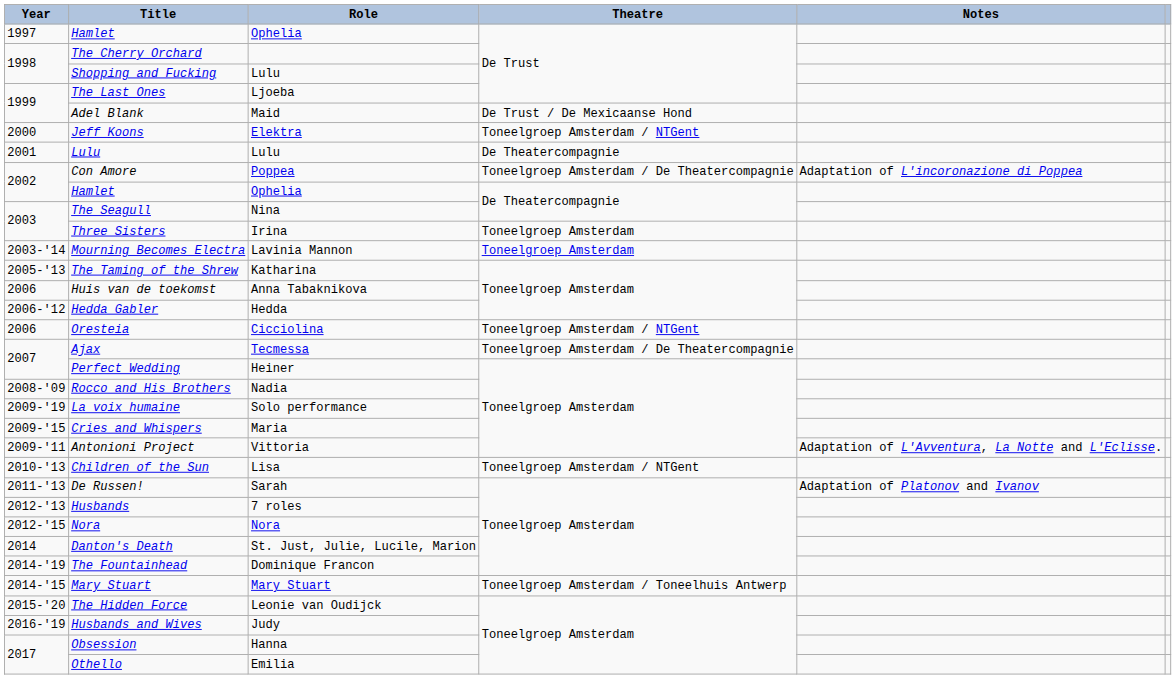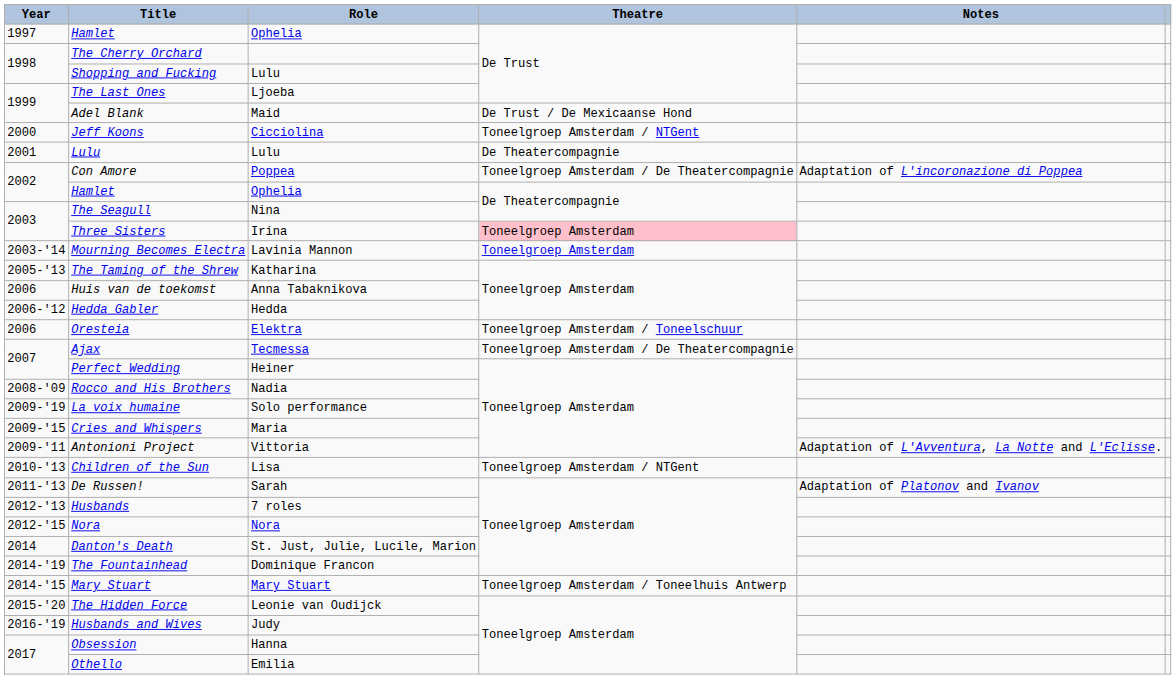 <table class="wikitable">
 <tr>
 <th style="background:#B0C4DE;">Year</th>
 <th style="background:#B0C4DE;">Title</th>
 <th style="background:#B0C4DE;">Role</th>
 <th style="background:#B0C4DE;">Theatre</th>
 <th style="background:#B0C4DE;">Notes</th>
 <th style="background:#B0C4DE;" class="unsortable"></th>
 </tr>
 <tr>
 <td>1997</td>
 <td><em><a href='#'>Hamlet</a></em></td>
 <td><a href='#'>Ophelia</a></td>
 <td rowspan=4>De Trust</td>
 <td></td>
 <td></td>
 </tr>
 <tr>
 <td rowspan=2>1998</td>
 <td><em><a href='#'>The Cherry Orchard</a></em></td>
 <td></td>
 <td></td>
 <td></td>
 </tr>
 <tr>
 <td><em><a href='#'>Shopping and Fucking</a></em></td>
 <td>Lulu</td>
 <td></td>
 <td></td>
 </tr>
 <tr>
 <td rowspan=2>1999</td>
 <td><em><a href='#'>The Last Ones</a></em></td>
 <td>Ljoeba</td>
 <td></td>
 <td></td>
 </tr>
 <tr>
 <td><em>Adel Blank</em></td>
 <td>Maid</td>
 <td>De Trust / De Mexicaanse Hond</td>
 <td></td>
 <td></td>
 </tr>
 <tr>
 <td>2000</td>
 <td><em><a href='#'>Jeff Koons</a></em></td>
-<td><a href='#'>Elektra</a></td>
+<td><a href='#'>Cicciolina</a></td>
 <td>Toneelgroep Amsterdam / <a href='#'>NTGent</a></td>
 <td></td>
 <td></td>
 </tr>
 <tr>
 <td>2001</td>
 <td><em><a href='#'>Lulu</a></em></td>
 <td>Lulu</td>
 <td>De Theatercompagnie</td>
 <td></td>
 <td></td>
 </tr>
 <tr>
 <td rowspan=2>2002</td>
 <td><em>Con Amore</em></td>
 <td><a href='#'>Poppea</a></td>
 <td>Toneelgroep Amsterdam / De Theatercompagnie</td>
 <td>Adaptation of <em><a href='#'>L'incoronazione di Poppea</a></em></td>
 <td></td>
 </tr>
 <tr>
 <td><em><a href='#'>Hamlet</a></em></td>
 <td><a href='#'>Ophelia</a></td>
 <td rowspan=2>De Theatercompagnie</td>
 <td></td>
 <td></td>
 </tr>
 <tr>
 <td rowspan=2>2003</td>
 <td><em><a href='#'>The Seagull</a></em></td>
 <td>Nina</td>
 <td></td>
 <td></td>
 </tr>
 <tr>
 <td><em><a href='#'>Three Sisters</a></em></td>
 <td>Irina</td>
-<td>Toneelgroep Amsterdam</td>
+<td style="background: pink;">Toneelgroep Amsterdam</td>
 <td></td>
 <td></td>
 </tr>
 <tr>
 <td>2003-'14</td>
 <td><em><a href='#'>Mourning Becomes Electra</a></em></td>
 <td>Lavinia Mannon</td>
 <td><a href='#'>Toneelgroep Amsterdam</a></td>
 <td></td>
 <td></td>
 </tr>
 <tr>
 <td>2005-'13</td>
 <td><em><a href='#'>The Taming of the Shrew</a></em></td>
 <td>Katharina</td>
 <td rowspan=3>Toneelgroep Amsterdam</td>
 <td></td>
 <td></td>
 </tr>
 <tr>
 <td>2006</td>
 <td><em>Huis van de toekomst</em></td>
 <td>Anna Tabaknikova</td>
 <td></td>
 <td></td>
 </tr>
 <tr>
 <td>2006-'12</td>
 <td><em><a href='#'>Hedda Gabler</a></em></td>
 <td>Hedda</td>
 <td></td>
 <td></td>
 </tr>
 <tr>
 <td>2006</td>
 <td><em><a href='#'>Oresteia</a></em></td>
-<td><a href='#'>Cicciolina</a></td>
-<td>Toneelgroep Amsterdam / <a href='#'>NTGent</a></td>
+<td><a href='#'>Elektra</a></td>
+<td>Toneelgroep Amsterdam / <a href='#'>Toneelschuur</a></td>
 <td></td>
 <td></td>
 </tr>
 <tr>
 <td rowspan=2>2007</td>
 <td><em><a href='#'>Ajax</a></em></td>
 <td><a href='#'>Tecmessa</a></td>
 <td>Toneelgroep Amsterdam / De Theatercompagnie</td>
 <td></td>
 <td></td>
 </tr>
 <tr>
 <td><em><a href='#'>Perfect Wedding</a></em></td>
 <td>Heiner</td>
 <td rowspan=5>Toneelgroep Amsterdam</td>
 <td></td>
 <td></td>
 </tr>
 <tr>
 <td>2008-'09</td>
 <td><em><a href='#'>Rocco and His Brothers</a></em></td>
 <td>Nadia</td>
 <td></td>
 <td></td>
 </tr>
 <tr>
 <td>2009-'19</td>
 <td><em><a href='#'>La voix humaine</a></em></td>
 <td>Solo performance</td>
 <td></td>
 <td></td>
 </tr>
 <tr>
 <td>2009-'15</td>
 <td><em><a href='#'>Cries and Whispers</a></em></td>
 <td>Maria</td>
 <td></td>
 <td></td>
 </tr>
 <tr>
 <td>2009-'11</td>
 <td><em>Antonioni Project</em></td>
 <td>Vittoria</td>
 <td>Adaptation of <em><a href='#'>L'Avventura</a></em>, <em><a href='#'>La Notte</a></em> and <em><a href='#'>L'Eclisse</a></em>.</td>
 <td></td>
 </tr>
 <tr>
 <td>2010-'13</td>
 <td><em><a href='#'>Children of the Sun</a></em></td>
 <td>Lisa</td>
 <td>Toneelgroep Amsterdam / NTGent</td>
 <td></td>
 <td></td>
 </tr>
 <tr>
 <td>2011-'13</td>
 <td><em>De Russen!</em></td>
 <td>Sarah</td>
 <td rowspan=5>Toneelgroep Amsterdam</td>
 <td>Adaptation of <em><a href='#'>Platonov</a></em> and <em><a href='#'>Ivanov</a></em></td>
 <td></td>
 </tr>
 <tr>
 <td>2012-'13</td>
 <td><em><a href='#'>Husbands</a></em></td>
 <td>7 roles</td>
 <td></td>
 <td></td>
 </tr>
 <tr>
 <td>2012-'15</td>
 <td><em><a href='#'>Nora</a></em></td>
 <td><a href='#'>Nora</a></td>
 <td></td>
 <td></td>
 </tr>
 <tr>
 <td>2014</td>
 <td><em><a href='#'>Danton's Death</a></em></td>
 <td>St. Just, Julie, Lucile, Marion</td>
 <td></td>
 <td></td>
 </tr>
 <tr>
 <td>2014-'19</td>
 <td><em><a href='#'>The Fountainhead</a></em></td>
 <td>Dominique Francon</td>
 <td></td>
 <td></td>
 </tr>
 <tr>
 <td>2014-'15</td>
 <td><em><a href='#'>Mary Stuart</a></em></td>
 <td><a href='#'>Mary Stuart</a></td>
 <td>Toneelgroep Amsterdam / Toneelhuis Antwerp</td>
 <td></td>
 <td></td>
 </tr>
 <tr>
 <td>2015-'20</td>
 <td><em><a href='#'>The Hidden Force</a></em></td>
 <td>Leonie van Oudijck</td>
 <td rowspan=4>Toneelgroep Amsterdam</td>
 <td></td>
 <td></td>
 </tr>
 <tr>
 <td>2016-'19</td>
 <td><em><a href='#'>Husbands and Wives</a></em></td>
 <td>Judy</td>
 <td></td>
 <td></td>
 </tr>
 <tr>
 <td rowspan=2>2017</td>
 <td><em><a href='#'>Obsession</a></em></td>
 <td>Hanna</td>
 <td></td>
 <td></td>
 </tr>
 <tr>
 <td><em><a href='#'>Othello</a></em></td>
 <td>Emilia</td>
 <td></td>
 <td></td>
 </tr>
 </table>
